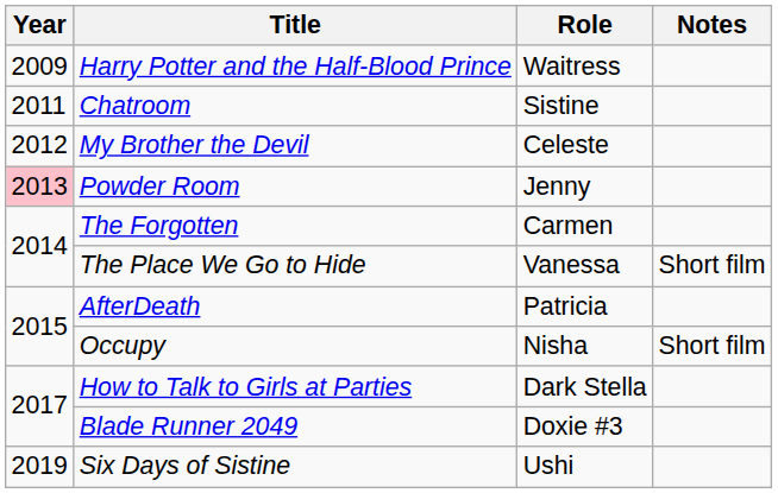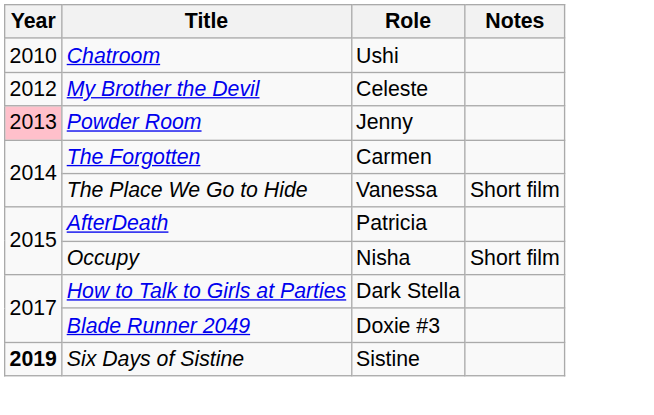 <table class="wikitable sortable">
 <tr>
 <th>Year</th>
 <th>Title</th>
 <th>Role</th>
 <th class="unsortable">Notes</th>
 </tr>
 <tr>
-<td>2009</td>
-<td><em><a href='#'>Harry Potter and the Half-Blood Prince</a></em></td>
-<td>Waitress</td>
-<td></td>
-</tr>
-<tr>
-<td>2011</td>
+<td>2010</td>
 <td><em><a href='#'>Chatroom</a></em></td>
-<td>Sistine</td>
+<td>Ushi</td>
 <td></td>
 </tr>
 <tr>
 <td>2012</td>
 <td><em><a href='#'>My Brother the Devil</a></em></td>
 <td>Celeste</td>
 <td></td>
 </tr>
 <tr>
 <td style="background: pink;">2013</td>
 <td><em><a href='#'>Powder Room</a></em></td>
 <td>Jenny</td>
 <td></td>
 </tr>
 <tr>
 <td rowspan="2">2014</td>
 <td><em><a href='#'>The Forgotten</a></em></td>
 <td>Carmen</td>
 <td></td>
 </tr>
 <tr>
 <td><em>The Place We Go to Hide</em></td>
 <td>Vanessa</td>
 <td>Short film</td>
 </tr>
 <tr>
 <td rowspan="2">2015</td>
 <td><em><a href='#'>AfterDeath</a></em></td>
 <td>Patricia</td>
 <td></td>
 </tr>
 <tr>
 <td><em>Occupy</em></td>
 <td>Nisha</td>
 <td>Short film</td>
 </tr>
 <tr>
 <td rowspan="2">2017</td>
 <td><em><a href='#'>How to Talk to Girls at Parties</a></em></td>
 <td>Dark Stella</td>
 <td></td>
 </tr>
 <tr>
 <td><em><a href='#'>Blade Runner 2049</a></em></td>
 <td>Doxie #3</td>
 <td></td>
 </tr>
 <tr>
-<td>2019</td>
+<td><strong>2019</strong></td>
 <td><em>Six Days of Sistine</em></td>
-<td>Ushi</td>
+<td>Sistine</td>
 <td></td>
 </tr>
 </table>
